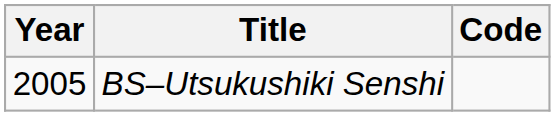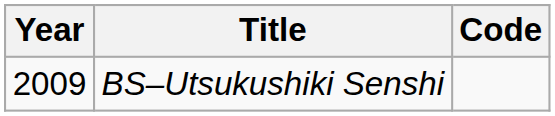 <table class="wikitable">
 <tr>
 <th>Year</th>
 <th>Title</th>
 <th>Code</th>
 </tr>
 <tr>
-<td>2005</td>
+<td>2009</td>
 <td><em>BS–Utsukushiki Senshi</em></td>
 <td></td>
 </tr>
 </table>
